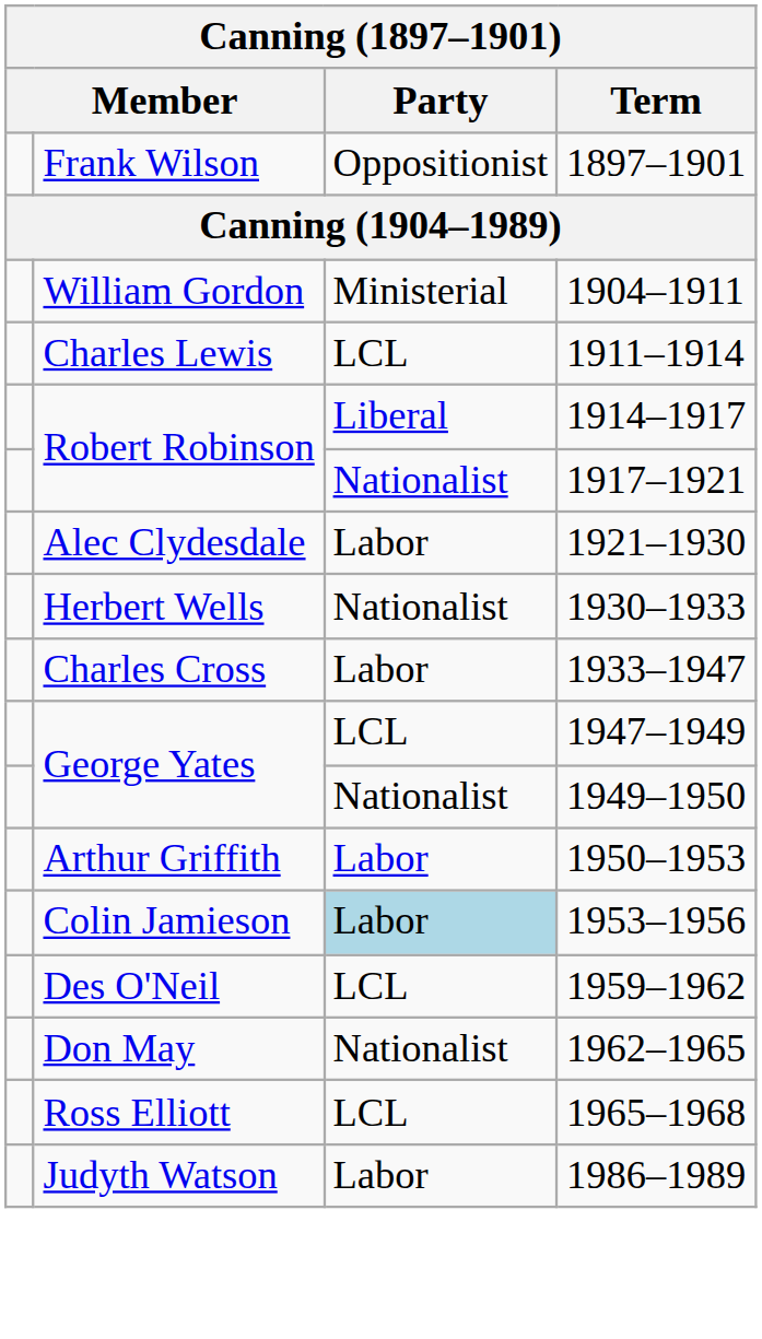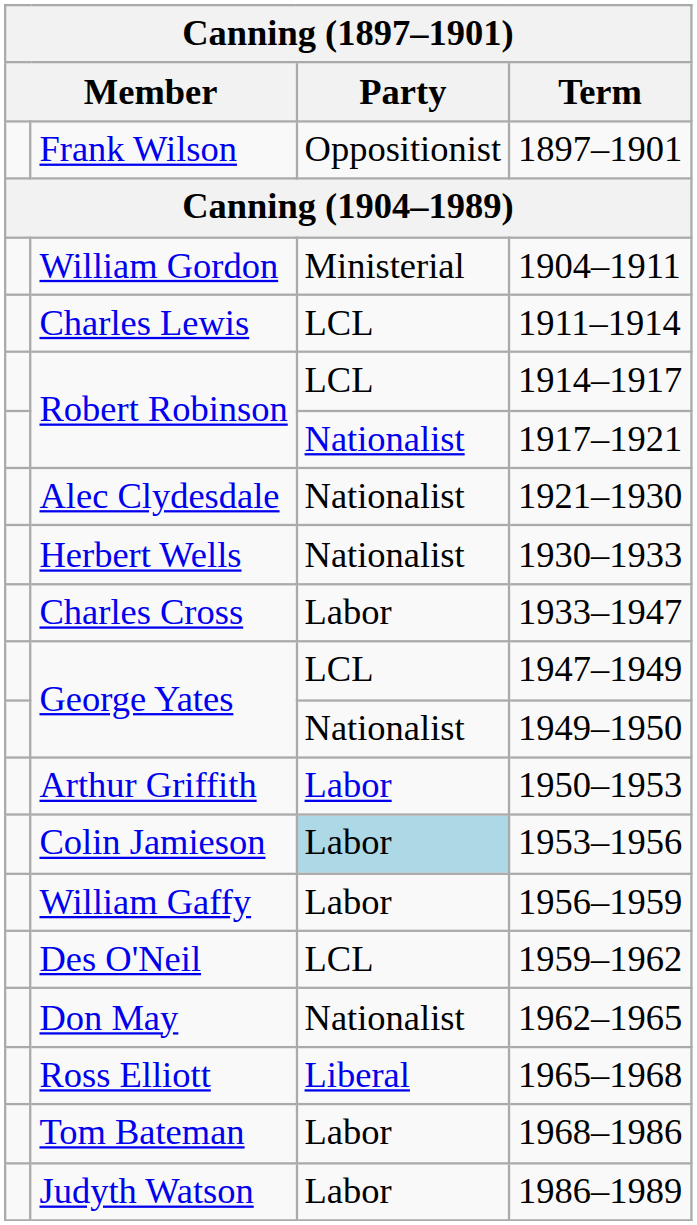 <table class="wikitable">
 <tr>
 <th colspan="4">Canning (1897–1901)</th>
 </tr>
 <tr>
 <th colspan="2">Member</th>
 <th>Party</th>
 <th>Term</th>
 </tr>
 <tr>
 <td> </td>
 <td><a href='#'>Frank Wilson</a></td>
 <td>Oppositionist</td>
 <td>1897–1901</td>
 </tr>
 <tr>
 <th colspan="4">Canning (1904–1989)</th>
 </tr>
 <tr>
 <td> </td>
 <td><a href='#'>William Gordon</a></td>
 <td>Ministerial</td>
 <td>1904–1911</td>
 </tr>
 <tr>
 <td> </td>
 <td><a href='#'>Charles Lewis</a></td>
 <td>LCL</td>
 <td>1911–1914</td>
 </tr>
 <tr>
 <td> </td>
 <td rowspan=2><a href='#'>Robert Robinson</a></td>
-<td><a href='#'>Liberal</a></td>
+<td>LCL</td>
 <td>1914–1917</td>
 </tr>
 <tr>
 <td> </td>
 <td><a href='#'>Nationalist</a></td>
 <td>1917–1921</td>
 </tr>
 <tr>
 <td> </td>
 <td><a href='#'>Alec Clydesdale</a></td>
-<td>Labor</td>
+<td>Nationalist</td>
 <td>1921–1930</td>
 </tr>
 <tr>
 <td> </td>
 <td><a href='#'>Herbert Wells</a></td>
 <td>Nationalist</td>
 <td>1930–1933</td>
 </tr>
 <tr>
 <td> </td>
 <td><a href='#'>Charles Cross</a></td>
 <td>Labor</td>
 <td>1933–1947</td>
 </tr>
 <tr>
 <td> </td>
 <td rowspan="2"><a href='#'>George Yates</a></td>
 <td>LCL</td>
 <td>1947–1949</td>
 </tr>
 <tr>
 <td> </td>
 <td>Nationalist</td>
 <td>1949–1950</td>
 </tr>
 <tr>
 <td> </td>
 <td><a href='#'>Arthur Griffith</a></td>
 <td><a href='#'>Labor</a></td>
 <td>1950–1953</td>
 </tr>
 <tr>
 <td> </td>
 <td><a href='#'>Colin Jamieson</a></td>
 <td style="background: lightblue;">Labor</td>
 <td>1953–1956</td>
 </tr>
 <tr>
 <td> </td>
+<td><a href='#'>William Gaffy</a></td>
+<td>Labor</td>
+<td>1956–1959</td>
+</tr>
+<tr>
+<td> </td>
 <td><a href='#'>Des O'Neil</a></td>
 <td>LCL</td>
 <td>1959–1962</td>
 </tr>
 <tr>
 <td> </td>
 <td><a href='#'>Don May</a></td>
 <td>Nationalist</td>
 <td>1962–1965</td>
 </tr>
 <tr>
 <td> </td>
 <td><a href='#'>Ross Elliott</a></td>
-<td>LCL</td>
+<td><a href='#'>Liberal</a></td>
 <td>1965–1968</td>
+</tr>
+<tr>
+<td> </td>
+<td><a href='#'>Tom Bateman</a></td>
+<td>Labor</td>
+<td>1968–1986</td>
 </tr>
 <tr>
 <td> </td>
 <td><a href='#'>Judyth Watson</a></td>
 <td>Labor</td>
 <td>1986–1989</td>
 </tr>
 </table>
